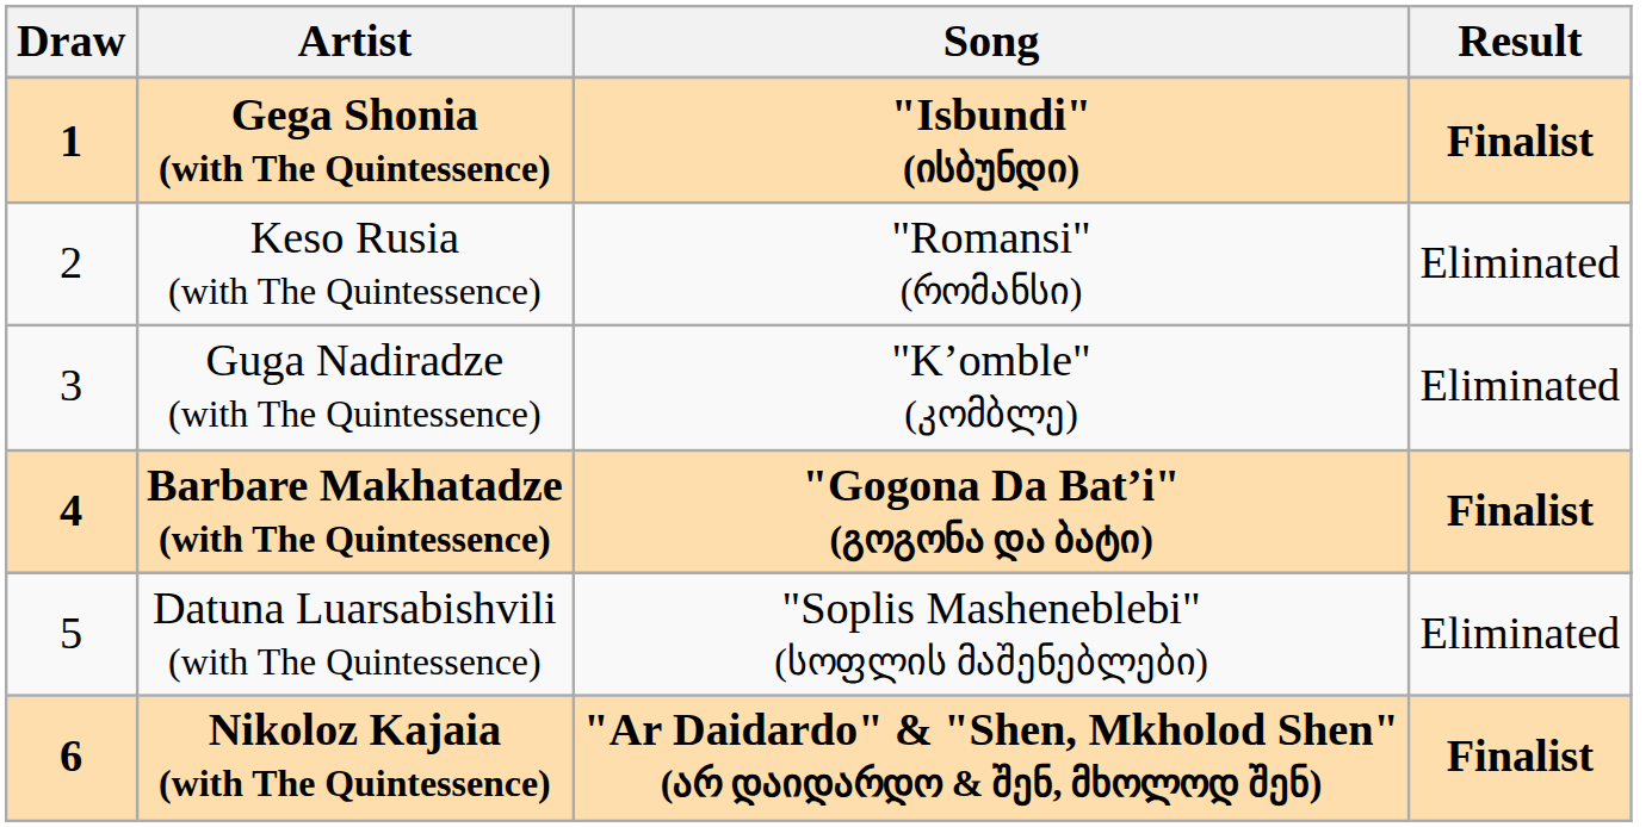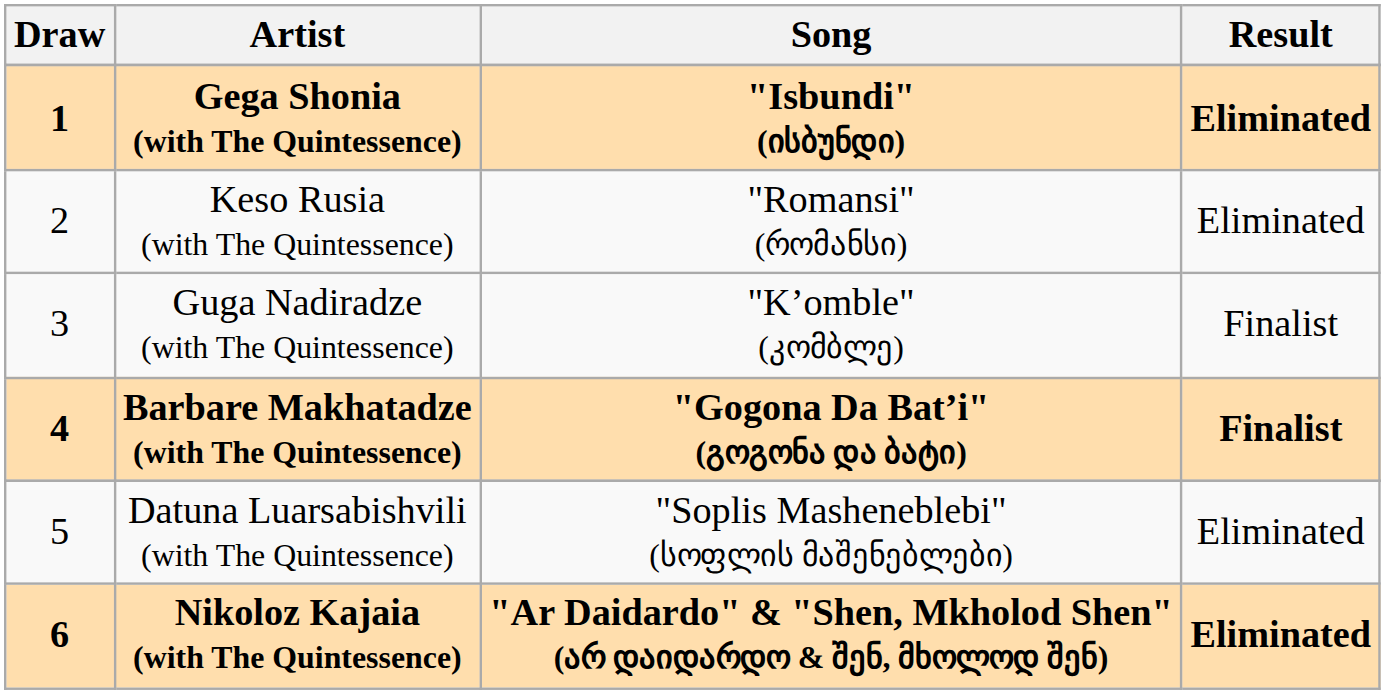 <table class="sortable wikitable" style="text-align:center;">
 <tr>
 <th>Draw</th>
 <th>Artist</th>
 <th>Song</th>
 <th>Result</th>
 </tr>
 <tr>
 </tr>
 <tr style="font-weight:bold; background:navajowhite;">
 <td>1</td>
 <td>Gega Shonia<br><small>(with The Quintessence)</small></td>
 <td>"Isbundi"<br><small>(ისბუნდი)</small></td>
-<td>Finalist</td>
+<td>Eliminated</td>
 </tr>
 <tr>
 <td>2</td>
 <td>Keso Rusia<br><small>(with The Quintessence)</small></td>
 <td>"Romansi"<br><small>(რომანსი)</small></td>
 <td>Eliminated</td>
 </tr>
 <tr>
 <td>3</td>
 <td>Guga Nadiradze<br><small>(with The Quintessence)</small></td>
 <td>"K’omble"<br><small>(კომბლე)</small></td>
-<td>Eliminated</td>
+<td>Finalist</td>
 </tr>
 <tr style="font-weight:bold; background:navajowhite;">
 <td>4</td>
 <td>Barbare Makhatadze<br><small>(with The Quintessence)</small></td>
 <td>"Gogona Da Bat’i"<br><small>(გოგონა და ბატი)</small></td>
 <td>Finalist</td>
 </tr>
 <tr>
 </tr>
 <tr>
 </tr>
 <tr>
 <td>5</td>
 <td>Datuna Luarsabishvili<br><small>(with The Quintessence)</small></td>
 <td>"Soplis Masheneblebi"<br><small>(სოფლის მაშენებლები)</small></td>
 <td>Eliminated</td>
 </tr>
 <tr style="font-weight:bold; background:navajowhite;">
 <td>6</td>
 <td>Nikoloz Kajaia<br><small>(with The Quintessence)</small></td>
 <td>"Ar Daidardo" & "Shen, Mkholod Shen"<br><small>(არ დაიდარდო & შენ, მხოლოდ შენ)</small></td>
-<td>Finalist</td>
+<td>Eliminated</td>
 </tr>
 </table>
